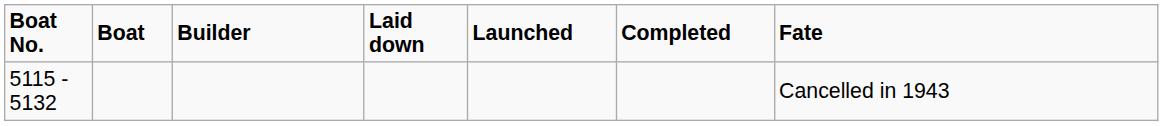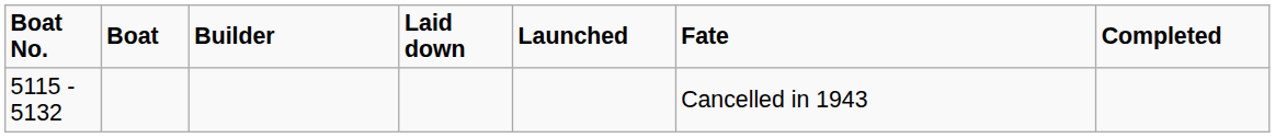 <table class="wikitable">
 <tr>
 <td style="width:4%;"><strong>Boat No.</strong></td>
 <td style="width:3%;"><strong>Boat</strong></td>
 <td style="width:10%;"><strong>Builder</strong></td>
 <td style="width:5%;"><strong>Laid down</strong></td>
 <td style="width:5%;"><strong>Launched</strong></td>
+<td style="width:20%;"><strong>Fate</strong></td>
 <td style="width:5%;"><strong>Completed</strong></td>
-<td style="width:20%;"><strong>Fate</strong></td>
 </tr>
 <tr>
 <td>5115 - 5132</td>
 <td></td>
 <td></td>
 <td></td>
 <td></td>
+<td>Cancelled in 1943</td>
 <td></td>
-<td>Cancelled in 1943</td>
 </tr>
 </table>
